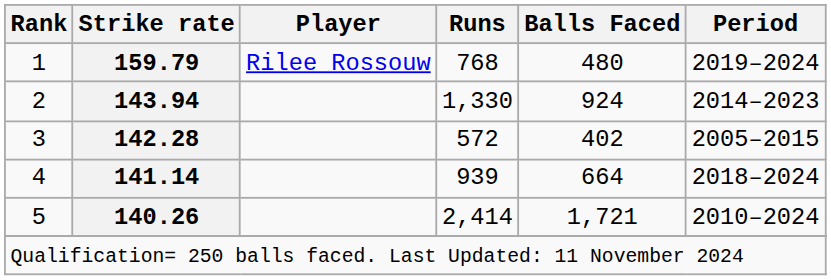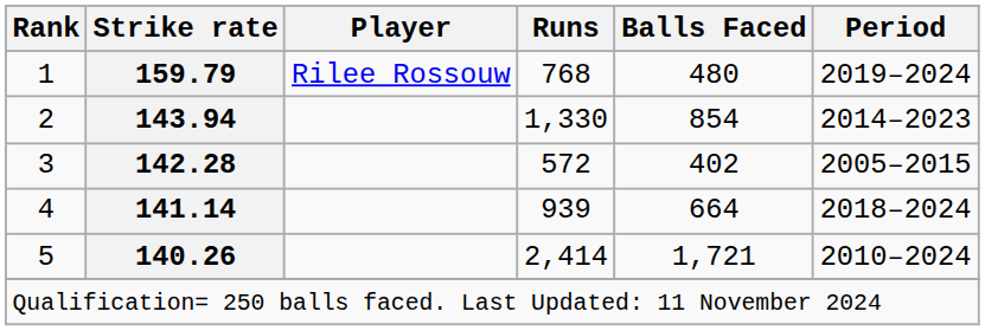 <table class="wikitable plainrowheaders sortable">
 <tr>
 <th scope=col>Rank</th>
 <th scope=col>Strike rate</th>
 <th scope=col>Player</th>
 <th scope=col>Runs</th>
 <th scope=col>Balls Faced</th>
 <th scope=col>Period</th>
 </tr>
 <tr>
 <td align=center>1</td>
 <th scope=row style=text-align:center;>159.79</th>
 <td><a href='#'>Rilee Rossouw</a></td>
 <td align=center>768</td>
 <td align=center>480</td>
 <td>2019–2024</td>
 </tr>
 <tr>
 <td align=center>2</td>
 <th scope=row style=text-align:center;>143.94</th>
 <td></td>
 <td align=center>1,330</td>
-<td align=center>924</td>
+<td align=center>854</td>
 <td>2014–2023</td>
 </tr>
 <tr>
 <td align=center>3</td>
 <th scope=row style=text-align:center;>142.28</th>
 <td></td>
 <td align=center>572</td>
 <td align=center>402</td>
 <td>2005–2015</td>
 </tr>
 <tr>
 <td align=center>4</td>
 <th scope=row style=text-align:center;>141.14</th>
 <td></td>
 <td align=center>939</td>
 <td align=center>664</td>
 <td>2018–2024</td>
 </tr>
 <tr>
 <td align=center>5</td>
 <th scope=row style=text-align:center;>140.26</th>
 <td></td>
 <td align=center>2,414</td>
 <td align=center>1,721</td>
 <td>2010–2024</td>
 </tr>
 <tr>
 </tr>
 <tr class=sortbottom>
 <td colspan=6><small>Qualification= 250 balls faced. Last Updated: 11 November 2024</small></td>
 </tr>
 </table>
